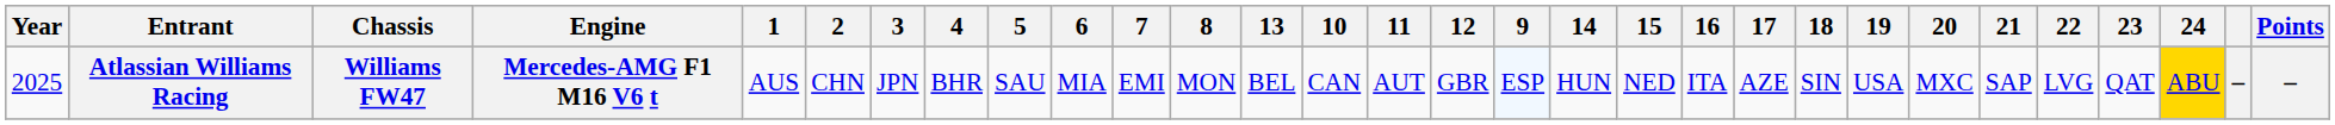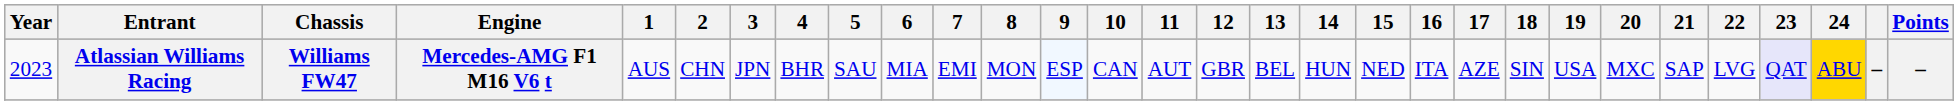 <table class="wikitable" style="text-align:center; font-size:85%">
 <tr>
 <th>Year</th>
 <th>Entrant</th>
 <th>Chassis</th>
 <th>Engine</th>
 <th>1</th>
 <th>2</th>
 <th>3</th>
 <th>4</th>
 <th>5</th>
 <th>6</th>
 <th>7</th>
 <th>8</th>
-<th>13</th>
+<th>9</th>
 <th>10</th>
 <th>11</th>
 <th>12</th>
-<th>9</th>
+<th>13</th>
 <th>14</th>
 <th>15</th>
 <th>16</th>
 <th>17</th>
 <th>18</th>
 <th>19</th>
 <th>20</th>
 <th>21</th>
 <th>22</th>
 <th>23</th>
 <th>24</th>
 <th></th>
 <th><a href='#'>Points</a></th>
 </tr>
 <tr>
-<td><a href='#'>2025</a></td>
+<td><a href='#'>2023</a></td>
 <th><a href='#'>Atlassian Williams Racing</a></th>
 <th><a href='#'>Williams</a> <a href='#'>FW47</a></th>
 <th><a href='#'>Mercedes-AMG</a> F1 M16 <a href='#'>V6</a> <a href='#'>t</a></th>
 <td><a href='#'>AUS</a></td>
 <td><a href='#'>CHN</a></td>
 <td><a href='#'>JPN</a></td>
 <td><a href='#'>BHR</a></td>
 <td><a href='#'>SAU</a></td>
 <td><a href='#'>MIA</a></td>
 <td><a href='#'>EMI</a></td>
 <td><a href='#'>MON</a></td>
-<td><a href='#'>BEL</a></td>
+<td style="background:#F1F8FF;"><a href='#'>ESP</a><br></td>
 <td><a href='#'>CAN</a></td>
 <td><a href='#'>AUT</a></td>
 <td><a href='#'>GBR</a></td>
-<td style="background:#F1F8FF;"><a href='#'>ESP</a><br></td>
+<td><a href='#'>BEL</a></td>
 <td><a href='#'>HUN</a></td>
 <td><a href='#'>NED</a></td>
 <td><a href='#'>ITA</a></td>
 <td><a href='#'>AZE</a></td>
 <td><a href='#'>SIN</a></td>
 <td><a href='#'>USA</a></td>
 <td><a href='#'>MXC</a></td>
 <td><a href='#'>SAP</a></td>
 <td><a href='#'>LVG</a></td>
-<td><a href='#'>QAT</a></td>
+<td style="background: lavender;"><a href='#'>QAT</a></td>
 <td style="background: gold;"><a href='#'>ABU</a></td>
 <th>–</th>
 <th>–</th>
 </tr>
 </table>
